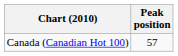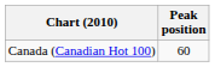 <table class="wikitable sortable">
 <tr>
 <th>Chart (2010)</th>
 <th>Peak<br>position</th>
 </tr>
 <tr>
 <td>Canada (<a href='#'>Canadian Hot 100</a>)</td>
-<td style="text-align:center;">57</td>
+<td style="text-align:center;">60</td>
 </tr>
 </table>
